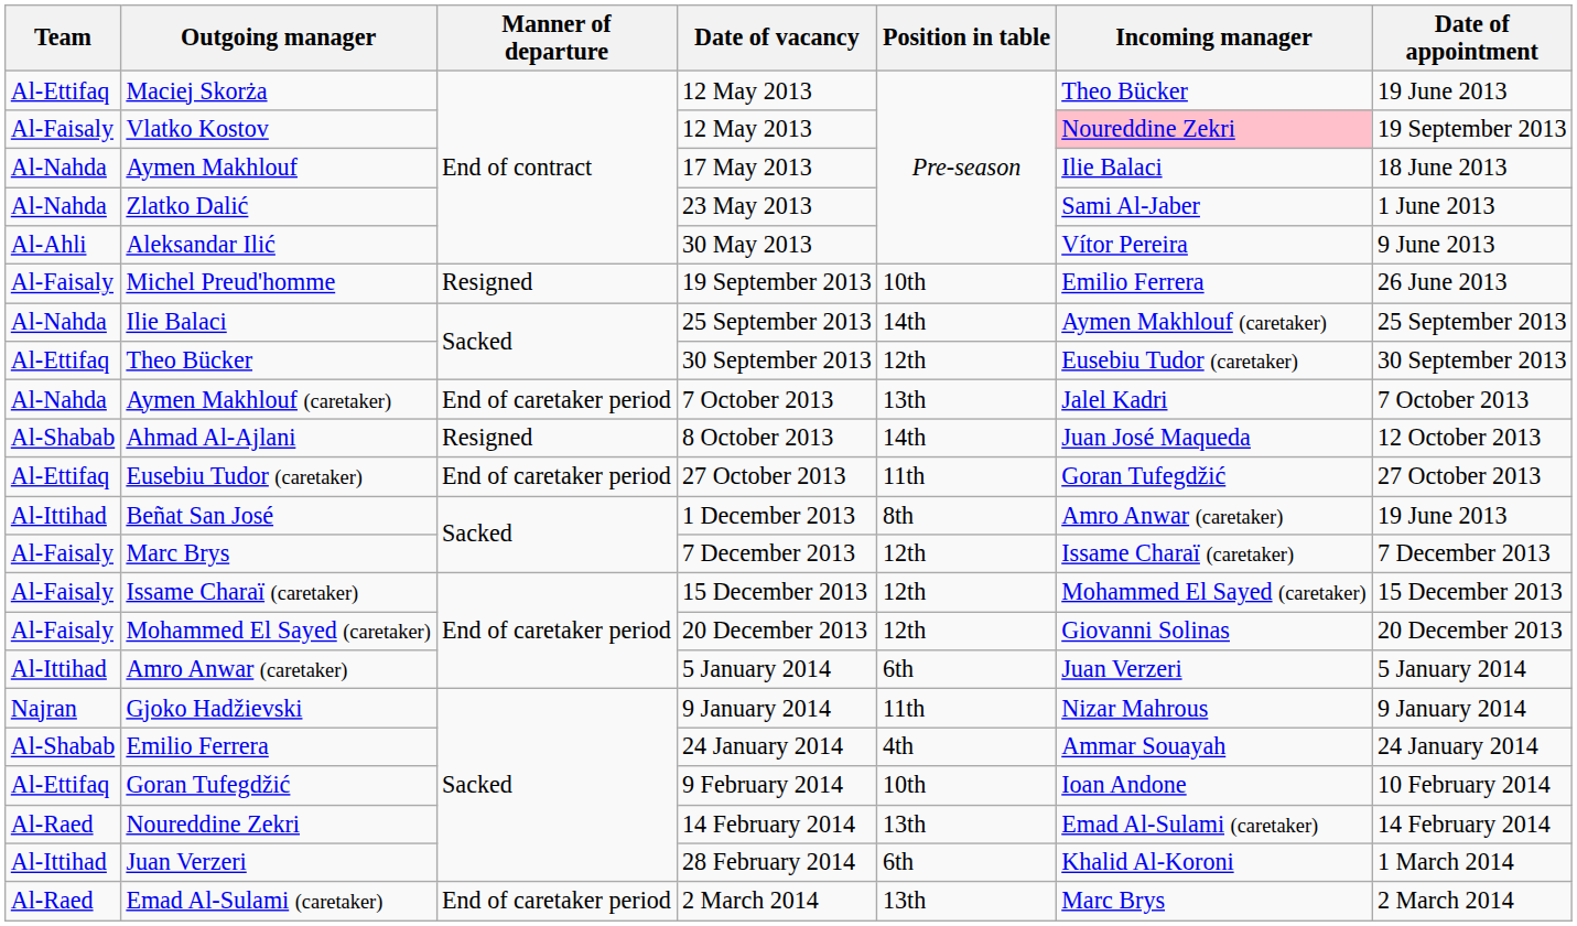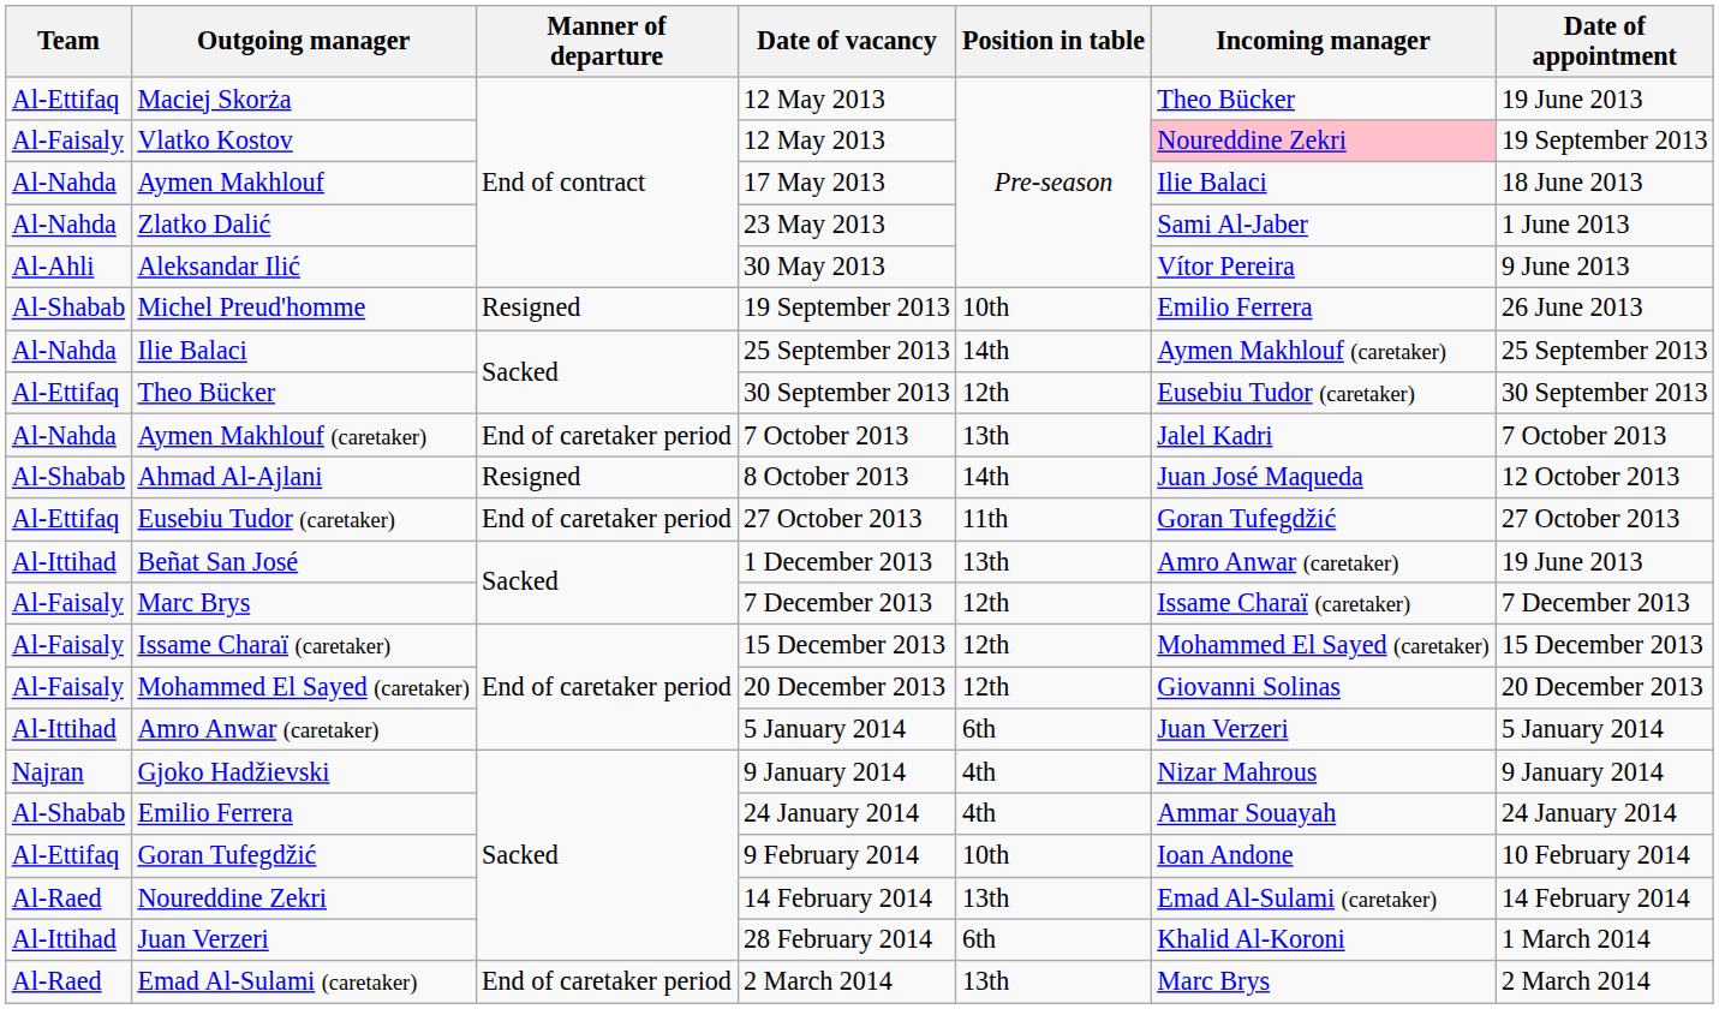 <table class="wikitable sortable">
 <tr>
 <th>Team</th>
 <th>Outgoing manager</th>
 <th>Manner of<br>departure</th>
 <th>Date of vacancy</th>
 <th>Position in table</th>
 <th>Incoming manager</th>
 <th>Date of<br>appointment</th>
 </tr>
 <tr>
 <td><a href='#'>Al-Ettifaq</a></td>
 <td> <a href='#'>Maciej Skorża</a></td>
 <td rowspan=5>End of contract</td>
 <td>12 May 2013</td>
 <td rowspan=5 align=center><em>Pre-season</em></td>
 <td> <a href='#'>Theo Bücker</a></td>
 <td>19 June 2013</td>
 </tr>
 <tr>
 <td><a href='#'>Al-Faisaly</a></td>
 <td> <a href='#'>Vlatko Kostov</a></td>
 <td>12 May 2013</td>
 <td style="background: pink;"> <a href='#'>Noureddine Zekri</a></td>
 <td>19 September 2013</td>
 </tr>
 <tr>
 <td><a href='#'>Al-Nahda</a></td>
 <td> <a href='#'>Aymen Makhlouf</a></td>
 <td>17 May 2013</td>
 <td> <a href='#'>Ilie Balaci</a></td>
 <td>18 June 2013</td>
 </tr>
 <tr>
 <td><a href='#'>Al-Nahda</a></td>
 <td> <a href='#'>Zlatko Dalić</a></td>
 <td>23 May 2013</td>
 <td> <a href='#'>Sami Al-Jaber</a></td>
 <td>1 June 2013</td>
 </tr>
 <tr>
 <td><a href='#'>Al-Ahli</a></td>
 <td> <a href='#'>Aleksandar Ilić</a></td>
 <td>30 May 2013</td>
 <td> <a href='#'>Vítor Pereira</a></td>
 <td>9 June 2013</td>
 </tr>
 <tr>
-<td><a href='#'>Al-Faisaly</a></td>
+<td><a href='#'>Al-Shabab</a></td>
 <td> <a href='#'>Michel Preud'homme</a></td>
 <td>Resigned</td>
 <td>19 September 2013</td>
 <td>10th</td>
 <td> <a href='#'>Emilio Ferrera</a></td>
 <td>26 June 2013</td>
 </tr>
 <tr>
 <td><a href='#'>Al-Nahda</a></td>
 <td> <a href='#'>Ilie Balaci</a></td>
 <td rowspan=2>Sacked</td>
 <td>25 September 2013</td>
 <td>14th</td>
 <td> <a href='#'>Aymen Makhlouf</a> <small>(caretaker)</small></td>
 <td>25 September 2013</td>
 </tr>
 <tr>
 <td><a href='#'>Al-Ettifaq</a></td>
 <td> <a href='#'>Theo Bücker</a></td>
 <td>30 September 2013</td>
 <td>12th</td>
 <td> <a href='#'>Eusebiu Tudor</a> <small>(caretaker)</small></td>
 <td>30 September 2013</td>
 </tr>
 <tr>
 <td><a href='#'>Al-Nahda</a></td>
 <td> <a href='#'>Aymen Makhlouf</a> <small>(caretaker)</small></td>
 <td>End of caretaker period</td>
 <td>7 October 2013</td>
 <td>13th</td>
 <td> <a href='#'>Jalel Kadri</a></td>
 <td>7 October 2013</td>
 </tr>
 <tr>
 <td><a href='#'>Al-Shabab</a></td>
 <td> <a href='#'>Ahmad Al-Ajlani</a></td>
 <td>Resigned</td>
 <td>8 October 2013</td>
 <td>14th</td>
 <td> <a href='#'>Juan José Maqueda</a></td>
 <td>12 October 2013</td>
 </tr>
 <tr>
 <td><a href='#'>Al-Ettifaq</a></td>
 <td> <a href='#'>Eusebiu Tudor</a> <small>(caretaker)</small></td>
 <td>End of caretaker period</td>
 <td>27 October 2013</td>
 <td>11th</td>
 <td> <a href='#'>Goran Tufegdžić</a></td>
 <td>27 October 2013</td>
 </tr>
 <tr>
 <td><a href='#'>Al-Ittihad</a></td>
 <td> <a href='#'>Beñat San José</a></td>
 <td rowspan=2>Sacked</td>
 <td>1 December 2013</td>
-<td>8th</td>
+<td>13th</td>
 <td> <a href='#'>Amro Anwar</a> <small>(caretaker)</small></td>
 <td>19 June 2013</td>
 </tr>
 <tr>
 <td><a href='#'>Al-Faisaly</a></td>
 <td> <a href='#'>Marc Brys</a></td>
 <td>7 December 2013</td>
 <td>12th</td>
 <td> <a href='#'>Issame Charaï</a> <small>(caretaker)</small></td>
 <td>7 December 2013</td>
 </tr>
 <tr>
 <td><a href='#'>Al-Faisaly</a></td>
 <td> <a href='#'>Issame Charaï</a> <small>(caretaker)</small></td>
 <td rowspan=3>End of caretaker period</td>
 <td>15 December 2013</td>
 <td>12th</td>
 <td> <a href='#'>Mohammed El Sayed</a> <small>(caretaker)</small></td>
 <td>15 December 2013</td>
 </tr>
 <tr>
 <td><a href='#'>Al-Faisaly</a></td>
 <td> <a href='#'>Mohammed El Sayed</a> <small>(caretaker)</small></td>
 <td>20 December 2013</td>
 <td>12th</td>
 <td> <a href='#'>Giovanni Solinas</a></td>
 <td>20 December 2013</td>
 </tr>
 <tr>
 <td><a href='#'>Al-Ittihad</a></td>
 <td> <a href='#'>Amro Anwar</a> <small>(caretaker)</small></td>
 <td>5 January 2014</td>
 <td>6th</td>
 <td> <a href='#'>Juan Verzeri</a></td>
 <td>5 January 2014</td>
 </tr>
 <tr>
 <td><a href='#'>Najran</a></td>
 <td> <a href='#'>Gjoko Hadžievski</a></td>
 <td rowspan=5>Sacked</td>
 <td>9 January 2014</td>
-<td>11th</td>
+<td>4th</td>
 <td> <a href='#'>Nizar Mahrous</a></td>
 <td>9 January 2014</td>
 </tr>
 <tr>
 <td><a href='#'>Al-Shabab</a></td>
 <td> <a href='#'>Emilio Ferrera</a></td>
 <td>24 January 2014</td>
 <td>4th</td>
 <td> <a href='#'>Ammar Souayah</a></td>
 <td>24 January 2014</td>
 </tr>
 <tr>
 <td><a href='#'>Al-Ettifaq</a></td>
 <td> <a href='#'>Goran Tufegdžić</a></td>
 <td>9 February 2014</td>
 <td>10th</td>
 <td> <a href='#'>Ioan Andone</a></td>
 <td>10 February 2014</td>
 </tr>
 <tr>
 <td><a href='#'>Al-Raed</a></td>
 <td> <a href='#'>Noureddine Zekri</a></td>
 <td>14 February 2014</td>
 <td>13th</td>
 <td> <a href='#'>Emad Al-Sulami</a> <small>(caretaker)</small></td>
 <td>14 February 2014</td>
 </tr>
 <tr>
 <td><a href='#'>Al-Ittihad</a></td>
 <td> <a href='#'>Juan Verzeri</a></td>
 <td>28 February 2014</td>
 <td>6th</td>
 <td> <a href='#'>Khalid Al-Koroni</a></td>
 <td>1 March 2014</td>
 </tr>
 <tr>
 <td><a href='#'>Al-Raed</a></td>
 <td> <a href='#'>Emad Al-Sulami</a> <small>(caretaker)</small></td>
 <td>End of caretaker period</td>
 <td>2 March 2014</td>
 <td>13th</td>
 <td> <a href='#'>Marc Brys</a></td>
 <td>2 March 2014</td>
 </tr>
 <tr>
 </tr>
 </table>
